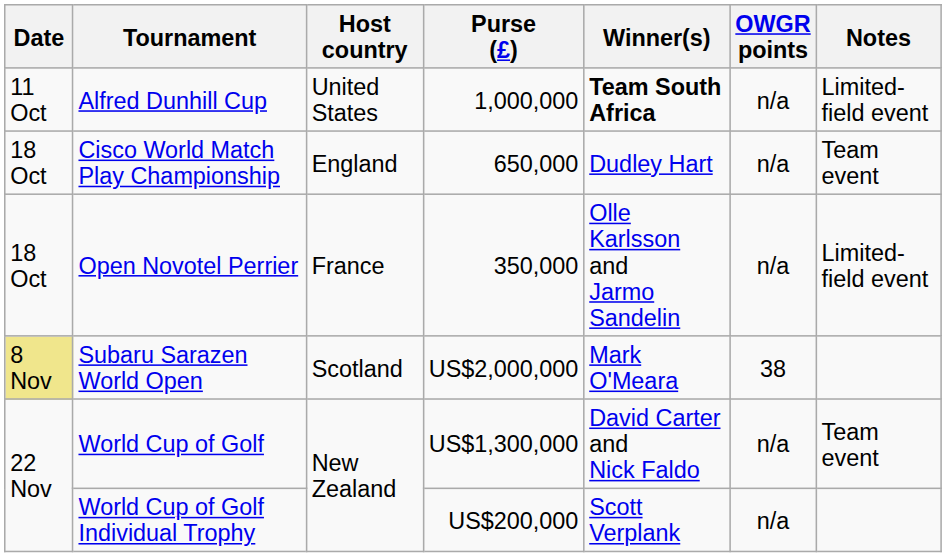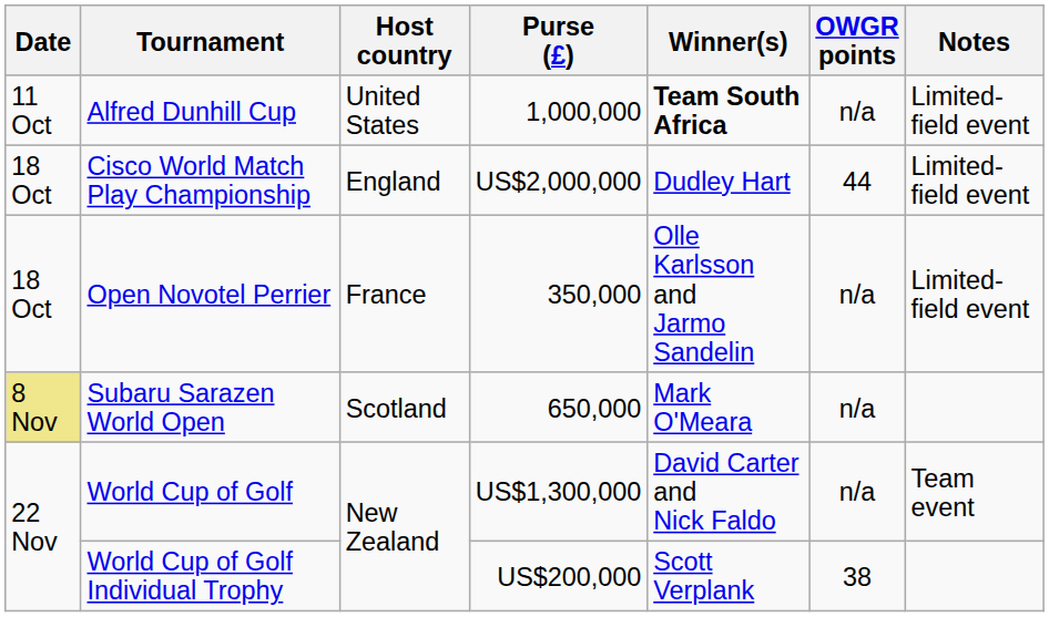 <table class="wikitable" style="font-size:95%">
 <tr>
 <th>Date</th>
 <th>Tournament</th>
 <th>Host country</th>
 <th>Purse<br>(<a href='#'>£</a>)</th>
 <th>Winner(s)</th>
 <th><a href='#'>OWGR</a><br>points</th>
 <th>Notes</th>
 </tr>
 <tr>
 <td>11 Oct</td>
 <td><a href='#'>Alfred Dunhill Cup</a></td>
 <td>United States</td>
 <td align=right>1,000,000</td>
 <td><strong> Team South Africa</strong></td>
 <td align=center>n/a</td>
 <td>Limited-field event</td>
 </tr>
 <tr>
 <td>18 Oct</td>
 <td><a href='#'>Cisco World Match Play Championship</a></td>
 <td>England</td>
-<td align=right>650,000</td>
+<td align=right>US$2,000,000</td>
 <td> <a href='#'>Dudley Hart</a></td>
-<td align=center>n/a</td>
-<td>Team event</td>
+<td align=center>44</td>
+<td>Limited-field event</td>
 </tr>
 <tr>
 <td>18 Oct</td>
 <td><a href='#'>Open Novotel Perrier</a></td>
 <td>France</td>
 <td align=right>350,000</td>
 <td> <a href='#'>Olle Karlsson</a> and<br> <a href='#'>Jarmo Sandelin</a></td>
 <td align=center>n/a</td>
 <td>Limited-field event</td>
 </tr>
 <tr>
 <td style="background: khaki;">8 Nov</td>
 <td><a href='#'>Subaru Sarazen World Open</a></td>
 <td>Scotland</td>
-<td align=right>US$2,000,000</td>
+<td align=right>650,000</td>
 <td> <a href='#'>Mark O'Meara</a></td>
-<td align=center>38</td>
+<td align=center>n/a</td>
 <td></td>
 </tr>
 <tr>
 <td rowspan=2>22 Nov</td>
 <td><a href='#'>World Cup of Golf</a></td>
 <td rowspan=2>New Zealand</td>
 <td align=right>US$1,300,000</td>
 <td> <a href='#'>David Carter</a> and<br> <a href='#'>Nick Faldo</a></td>
 <td align=center>n/a</td>
 <td>Team event</td>
 </tr>
 <tr>
 <td><a href='#'>World Cup of Golf Individual Trophy</a></td>
 <td align=right>US$200,000</td>
 <td> <a href='#'>Scott Verplank</a></td>
-<td align=center>n/a</td>
+<td align=center>38</td>
 <td></td>
 </tr>
 </table>
